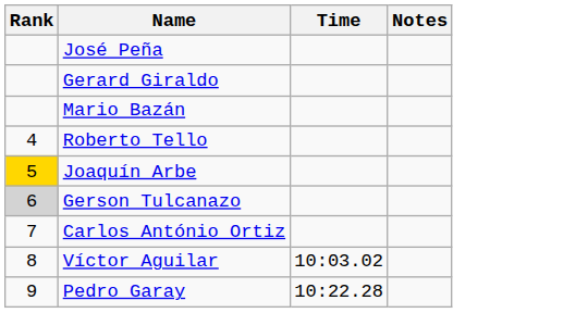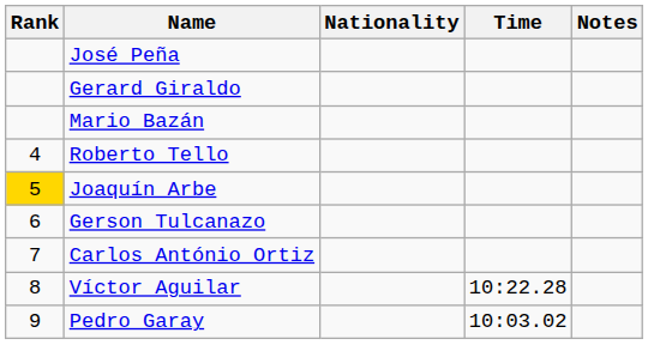 <table class="wikitable sortable" style="text-align:center">
 <tr>
 <th>Rank</th>
 <th>Name</th>
+<th>Nationality</th>
 <th>Time</th>
 <th>Notes</th>
 </tr>
 <tr>
 <td></td>
 <td align=left><a href='#'>José Peña</a></td>
+<td align=left></td>
 <td></td>
 <td></td>
 </tr>
 <tr>
 <td></td>
 <td align=left><a href='#'>Gerard Giraldo</a></td>
+<td align=left></td>
 <td></td>
 <td></td>
 </tr>
 <tr>
 <td></td>
 <td align=left><a href='#'>Mario Bazán</a></td>
+<td align=left></td>
 <td></td>
 <td></td>
 </tr>
 <tr>
 <td>4</td>
 <td align=left><a href='#'>Roberto Tello</a></td>
+<td align=left></td>
 <td></td>
 <td></td>
 </tr>
 <tr>
 <td style="background: gold;">5</td>
 <td align=left><a href='#'>Joaquín Arbe</a></td>
+<td align=left></td>
 <td></td>
 <td></td>
 </tr>
 <tr>
-<td style="background: lightgrey;">6</td>
+<td>6</td>
 <td align=left><a href='#'>Gerson Tulcanazo</a></td>
+<td align=left></td>
 <td></td>
 <td></td>
 </tr>
 <tr>
 <td>7</td>
 <td align=left><a href='#'>Carlos António Ortiz</a></td>
+<td align=left></td>
 <td></td>
 <td></td>
 </tr>
 <tr>
 <td>8</td>
 <td align=left><a href='#'>Víctor Aguilar</a></td>
-<td>10:03.02</td>
+<td align=left></td>
+<td>10:22.28</td>
 <td></td>
 </tr>
 <tr>
 <td>9</td>
 <td align=left><a href='#'>Pedro Garay</a></td>
-<td>10:22.28</td>
+<td align=left></td>
+<td>10:03.02</td>
 <td></td>
 </tr>
 </table>
